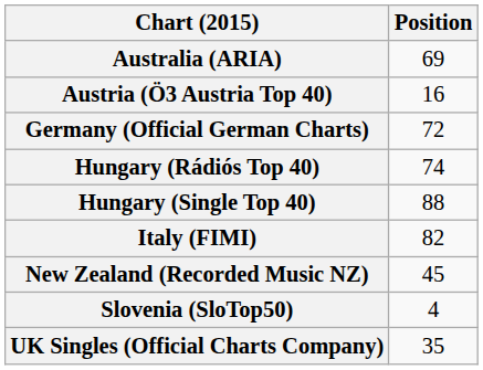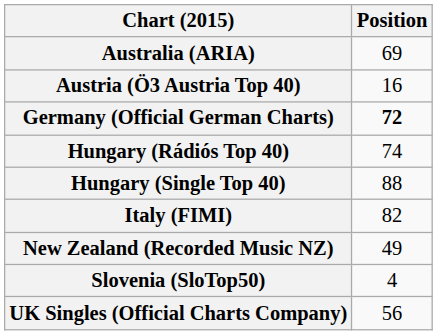 <table class="wikitable sortable plainrowheaders" style="text-align:center">
 <tr>
 <th scope="col">Chart (2015)</th>
 <th scope="col">Position</th>
 </tr>
 <tr>
 <th scope="row">Australia (ARIA)</th>
 <td>69</td>
 </tr>
 <tr>
 <th scope="row">Austria (Ö3 Austria Top 40)</th>
 <td>16</td>
 </tr>
 <tr>
 <th scope="row">Germany (Official German Charts)</th>
-<td>72</td>
+<td><strong>72</strong></td>
 </tr>
 <tr>
 <th scope="row">Hungary (Rádiós Top 40)</th>
 <td>74</td>
 </tr>
 <tr>
 <th scope="row">Hungary (Single Top 40)</th>
 <td>88</td>
 </tr>
 <tr>
 <th scope="row">Italy (FIMI)</th>
 <td>82</td>
 </tr>
 <tr>
 <th scope="row">New Zealand (Recorded Music NZ)</th>
-<td>45</td>
+<td>49</td>
 </tr>
 <tr>
 <th scope="row">Slovenia (SloTop50)</th>
 <td align=center>4</td>
 </tr>
 <tr>
 <th scope="row">UK Singles (Official Charts Company)</th>
-<td>35</td>
+<td>56</td>
 </tr>
 </table>
